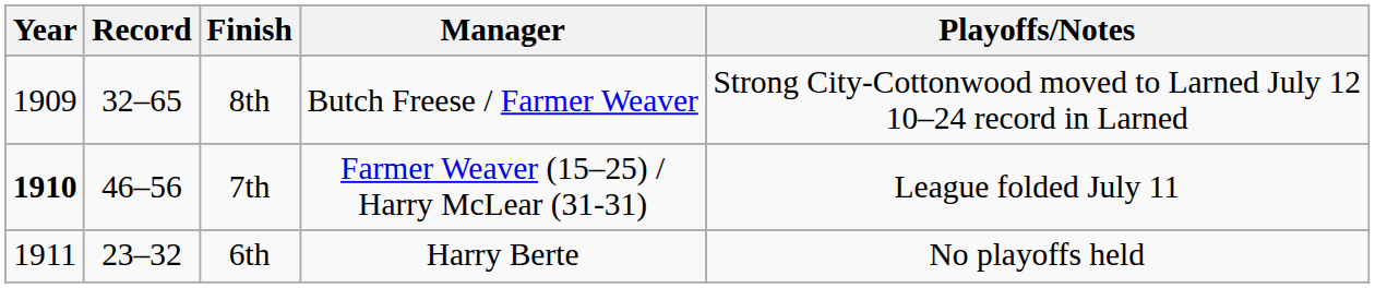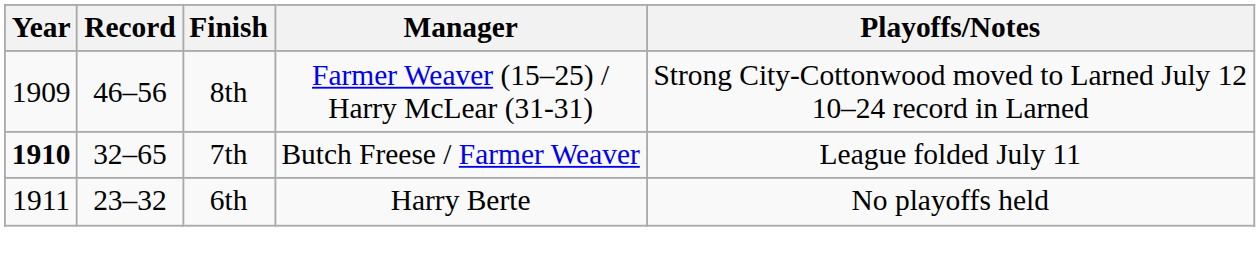 <table class="wikitable" style="text-align:center">
 <tr>
 <th>Year</th>
 <th>Record</th>
 <th>Finish</th>
 <th>Manager</th>
 <th>Playoffs/Notes</th>
 </tr>
 <tr align=center>
 <td>1909</td>
-<td>32–65</td>
+<td>46–56</td>
 <td>8th</td>
-<td>Butch Freese / <a href='#'>Farmer Weaver</a></td>
+<td><a href='#'>Farmer Weaver</a> (15–25) /<br> Harry McLear (31-31)</td>
 <td>Strong City-Cottonwood moved to Larned July 12<br>10–24 record in Larned</td>
 </tr>
 <tr align=center>
 <td><strong>1910</strong></td>
-<td>46–56</td>
+<td>32–65</td>
 <td>7th</td>
-<td><a href='#'>Farmer Weaver</a> (15–25) /<br> Harry McLear (31-31)</td>
+<td>Butch Freese / <a href='#'>Farmer Weaver</a></td>
 <td>League folded July 11</td>
 </tr>
 <tr align=center>
 <td>1911</td>
 <td>23–32</td>
 <td>6th</td>
 <td>Harry Berte</td>
 <td>No playoffs held</td>
 </tr>
 </table>
